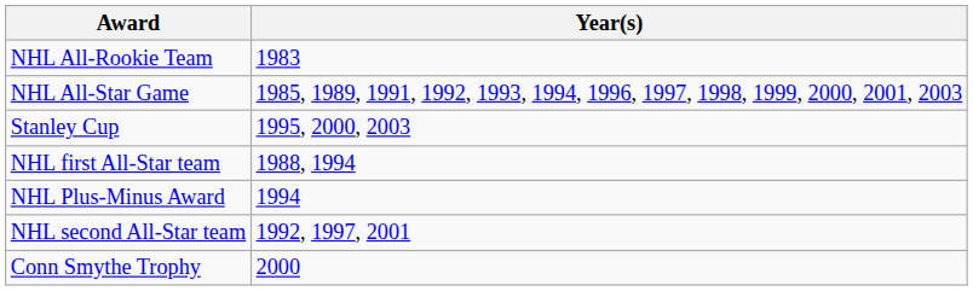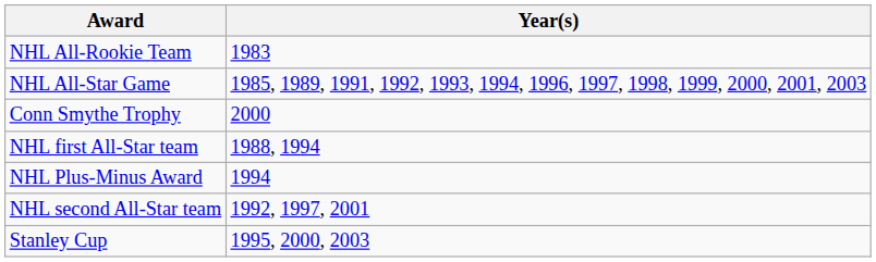 <table class="wikitable">
 <tr>
 <th>Award</th>
 <th>Year(s)</th>
 </tr>
 <tr>
 <td><a href='#'>NHL All-Rookie Team</a></td>
 <td><a href='#'>1983</a></td>
 </tr>
 <tr>
 <td><a href='#'>NHL All-Star Game</a></td>
 <td><a href='#'>1985</a>, <a href='#'>1989</a>, <a href='#'>1991</a>, <a href='#'>1992</a>, <a href='#'>1993</a>, <a href='#'>1994</a>, <a href='#'>1996</a>, <a href='#'>1997</a>, <a href='#'>1998</a>, <a href='#'>1999</a>, <a href='#'>2000</a>, <a href='#'>2001</a>, <a href='#'>2003</a></td>
 </tr>
 <tr>
-<td><a href='#'>Stanley Cup</a></td>
-<td><a href='#'>1995</a>, <a href='#'>2000</a>, <a href='#'>2003</a></td>
+<td><a href='#'>Conn Smythe Trophy</a></td>
+<td><a href='#'>2000</a></td>
 </tr>
 <tr>
 <td><a href='#'>NHL first All-Star team</a></td>
 <td><a href='#'>1988</a>, <a href='#'>1994</a></td>
 </tr>
 <tr>
 <td><a href='#'>NHL Plus-Minus Award</a></td>
 <td><a href='#'>1994</a></td>
 </tr>
 <tr>
 <td><a href='#'>NHL second All-Star team</a></td>
 <td><a href='#'>1992</a>, <a href='#'>1997</a>, <a href='#'>2001</a></td>
 </tr>
 <tr>
-<td><a href='#'>Conn Smythe Trophy</a></td>
-<td><a href='#'>2000</a></td>
+<td><a href='#'>Stanley Cup</a></td>
+<td><a href='#'>1995</a>, <a href='#'>2000</a>, <a href='#'>2003</a></td>
 </tr>
 </table>
